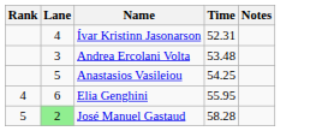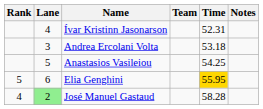 <table class="wikitable sortable" style="text-align:center">
 <tr>
 <th>Rank</th>
 <th>Lane</th>
 <th>Name</th>
+<th>Team</th>
 <th>Time</th>
 <th>Notes</th>
 </tr>
 <tr>
 <td></td>
 <td>4</td>
 <td align="left"><a href='#'>Ívar Kristinn Jasonarson</a></td>
+<td align=left></td>
 <td>52.31</td>
 <td></td>
 </tr>
 <tr>
 <td></td>
 <td>3</td>
 <td align="left"><a href='#'>Andrea Ercolani Volta</a></td>
-<td>53.48</td>
+<td align=left></td>
+<td>53.18</td>
 <td></td>
 </tr>
 <tr>
 <td></td>
 <td>5</td>
 <td align="left"><a href='#'>Anastasios Vasileiou</a></td>
+<td align=left></td>
 <td>54.25</td>
 <td></td>
 </tr>
 <tr>
-<td>4</td>
+<td>5</td>
 <td>6</td>
 <td align="left"><a href='#'>Elia Genghini</a></td>
-<td>55.95</td>
+<td align=left></td>
+<td style="background: gold;">55.95</td>
 <td></td>
 </tr>
 <tr>
-<td>5</td>
+<td>4</td>
 <td style="background: lightgreen;">2</td>
 <td align="left"><a href='#'>José Manuel Gastaud</a></td>
+<td align=left></td>
 <td>58.28</td>
 <td></td>
 </tr>
 </table>
